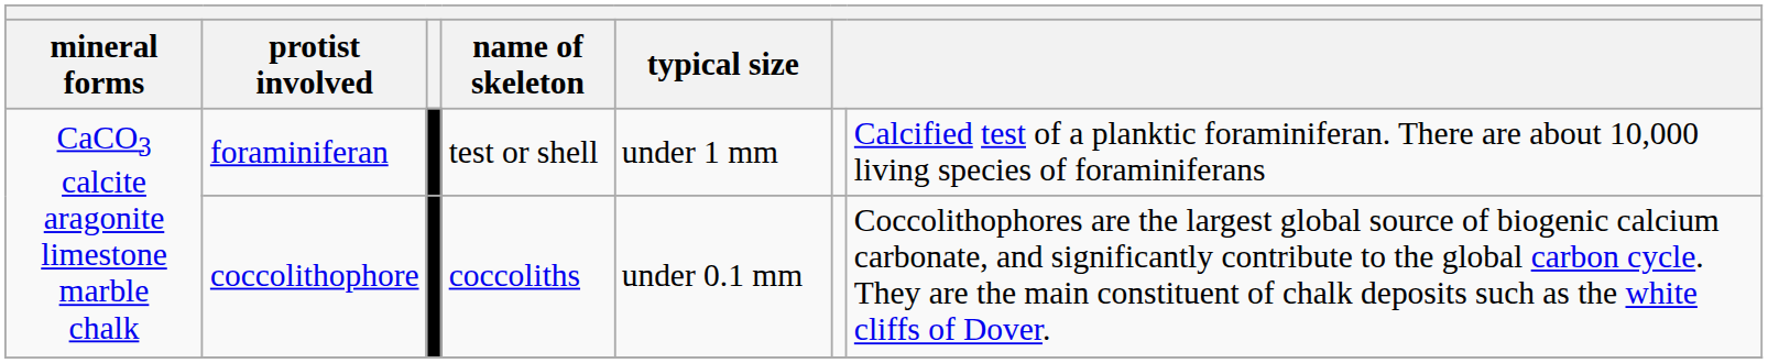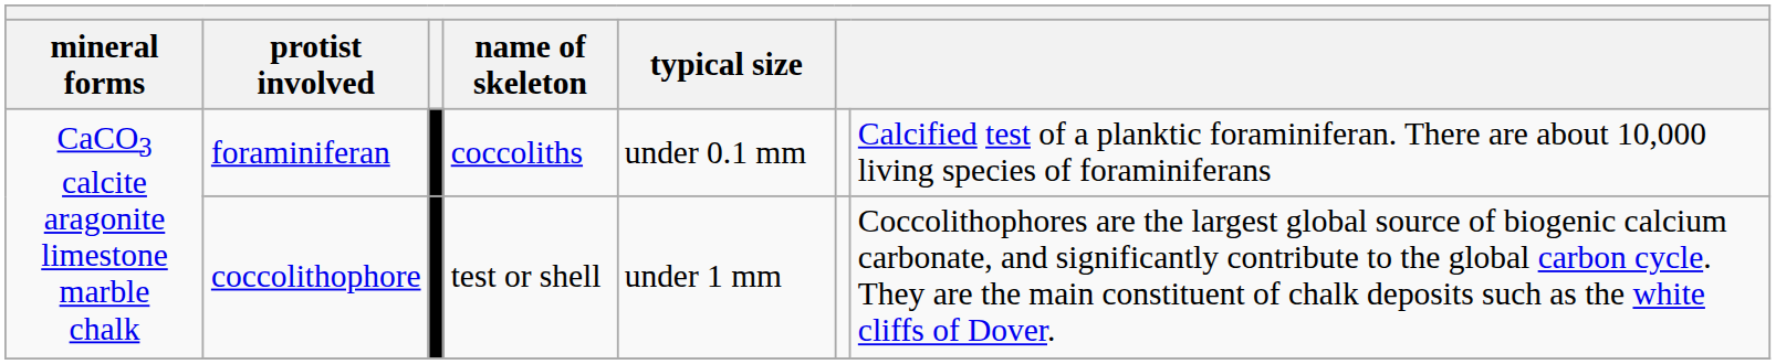 <table class="wikitable">
 <tr>
 <th colspan=8></th>
 </tr>
 <tr>
 <th>mineral<br>forms</th>
 <th>protist<br>involved</th>
 <th></th>
 <th>name of skeleton</th>
 <th width=100px>typical size</th>
 <th colspan=2></th>
 </tr>
 <tr>
 <td width=90px rowspan=3 align=center><a href='#'>CaCO<sub>3</sub></a><br><a href='#'>calcite</a><br><a href='#'>aragonite</a><br><a href='#'>limestone</a><br><a href='#'>marble</a><br><a href='#'>chalk</a></td>
 <td><a href='#'>foraminiferan</a></td>
 <td style="background:#000000;"></td>
-<td>test or shell</td>
-<td>under 1 mm</td>
+<td><a href='#'>coccoliths</a></td>
+<td>under 0.1 mm</td>
 <td></td>
 <td><a href='#'>Calcified</a> <a href='#'>test</a> of a planktic foraminiferan. There are about 10,000 living species of foraminiferans</td>
 </tr>
 <tr>
 <td><a href='#'>coccolithophore</a></td>
 <td style="background:#000000;"></td>
-<td><a href='#'>coccoliths</a></td>
-<td>under 0.1 mm</td>
+<td>test or shell</td>
+<td>under 1 mm</td>
 <td></td>
 <td>Coccolithophores are the largest global source of biogenic calcium carbonate, and significantly contribute to the global <a href='#'>carbon cycle</a>. They are the main constituent of chalk deposits such as the <a href='#'>white cliffs of Dover</a>.</td>
 </tr>
 <tr>
 </tr>
 </table>
